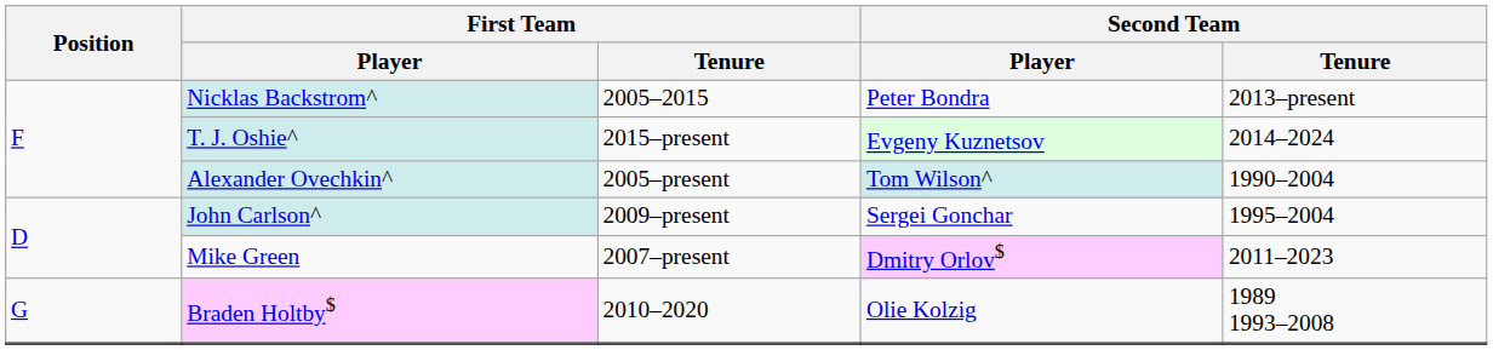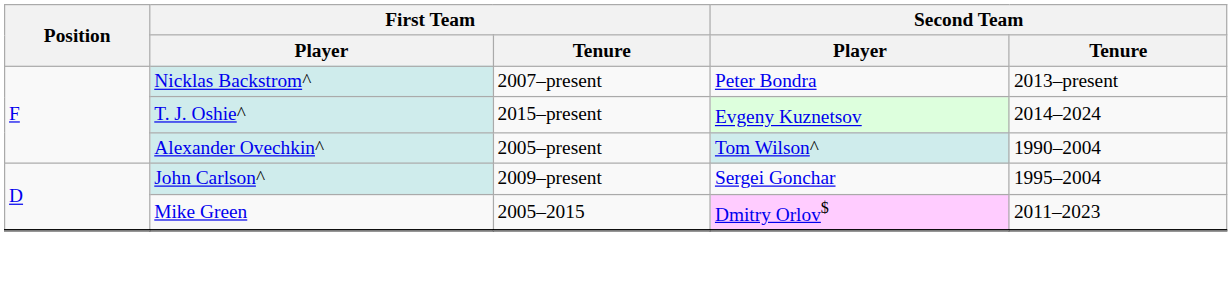 <table class="wikitable" style="width:80%">
 <tr>
 <th rowspan=2>Position</th>
 <th colspan=2>First Team</th>
 <th colspan=2>Second Team</th>
 </tr>
 <tr>
 <th>Player</th>
 <th>Tenure</th>
 <th>Player</th>
 <th>Tenure</th>
 </tr>
 <tr>
 <td rowspan="3"><a href='#'>F</a></td>
 <td bgcolor="#CFECEC"><a href='#'>Nicklas Backstrom</a>^</td>
-<td>2005–2015</td>
+<td>2007–present</td>
 <td><a href='#'>Peter Bondra</a></td>
 <td>2013–present</td>
 </tr>
 <tr>
 <td bgcolor="#CFECEC"><a href='#'>T. J. Oshie</a>^</td>
 <td>2015–present</td>
 <td bgcolor="#DDFFDD"><a href='#'>Evgeny Kuznetsov</a><sup></sup></td>
 <td>2014–2024</td>
 </tr>
 <tr>
 <td bgcolor="#CFECEC"><a href='#'>Alexander Ovechkin</a>^</td>
 <td>2005–present</td>
 <td bgcolor="#CFECEC"><a href='#'>Tom Wilson</a>^</td>
 <td>1990–2004</td>
 </tr>
 <tr>
 <td rowspan="2"><a href='#'>D</a></td>
 <td bgcolor="#CFECEC"><a href='#'>John Carlson</a>^</td>
 <td>2009–present</td>
 <td><a href='#'>Sergei Gonchar</a></td>
 <td>1995–2004</td>
 </tr>
 <tr>
 <td><a href='#'>Mike Green</a></td>
-<td>2007–present</td>
+<td>2005–2015</td>
 <td bgcolor="#FFCCFF"><a href='#'>Dmitry Orlov</a><sup>$</sup></td>
 <td>2011–2023</td>
-</tr>
-<tr>
-<td><a href='#'>G</a></td>
-<td bgcolor="#FFCCFF"><a href='#'>Braden Holtby</a><sup>$</sup></td>
-<td>2010–2020</td>
-<td><a href='#'>Olie Kolzig</a></td>
-<td>1989<br>1993–2008</td>
 </tr>
 <tr style="border-top:2px solid black">
 </tr>
 </table>
